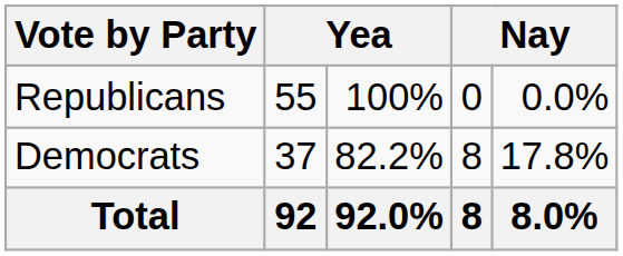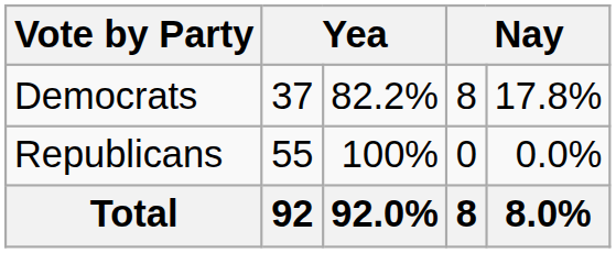 <table class=wikitable>
 <tr>
 <th>Vote by Party</th>
 <th colspan = "2">Yea</th>
 <th colspan = "2">Nay</th>
+</tr>
+<tr>
+<td>Democrats</td>
+<td align="right">37</td>
+<td align="right">82.2%</td>
+<td align="right">8</td>
+<td align="right">17.8%</td>
 </tr>
 <tr>
 <td>Republicans</td>
 <td align="right">55</td>
 <td align="right">100%</td>
 <td align="right">0</td>
 <td align="right">0.0%</td>
 </tr>
 <tr>
-<td>Democrats</td>
-<td align="right">37</td>
-<td align="right">82.2%</td>
-<td align="right">8</td>
-<td align="right">17.8%</td>
-</tr>
-<tr>
 <th>Total</th>
 <th>92</th>
 <th>92.0%</th>
 <th>8</th>
 <th>8.0%</th>
 </tr>
 </table>
